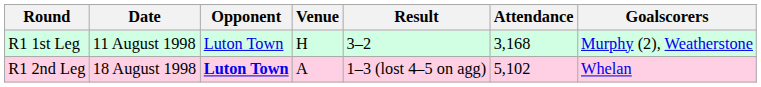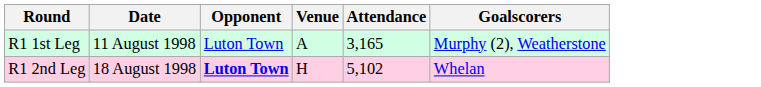 <table class="wikitable">
 <tr>
 <th>Round</th>
 <th>Date</th>
 <th>Opponent</th>
 <th>Venue</th>
-<th>Result</th>
 <th>Attendance</th>
 <th>Goalscorers</th>
 </tr>
 <tr style="background-color: #d0ffe3;">
 <td>R1 1st Leg</td>
 <td>11 August 1998</td>
 <td><a href='#'>Luton Town</a></td>
-<td>H</td>
-<td>3–2</td>
-<td>3,168</td>
+<td>A</td>
+<td>3,165</td>
 <td><a href='#'>Murphy</a> (2), <a href='#'>Weatherstone</a></td>
 </tr>
 <tr style="background-color: #ffd0e3;">
 <td>R1 2nd Leg</td>
 <td>18 August 1998</td>
 <td><strong><a href='#'>Luton Town</a></strong></td>
-<td>A</td>
-<td>1–3 (lost 4–5 on agg)</td>
+<td>H</td>
 <td>5,102</td>
 <td><a href='#'>Whelan</a></td>
 </tr>
 </table>
